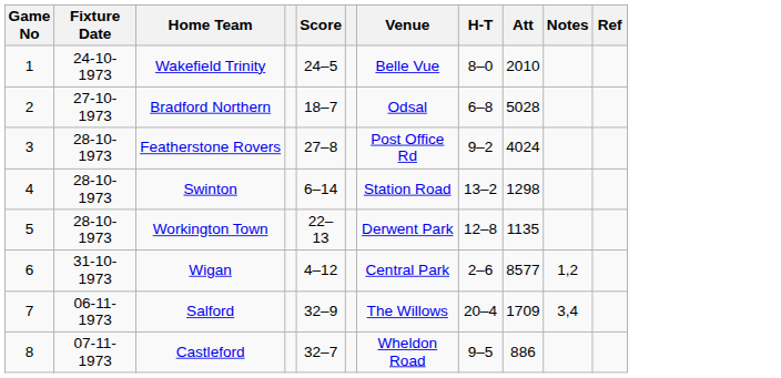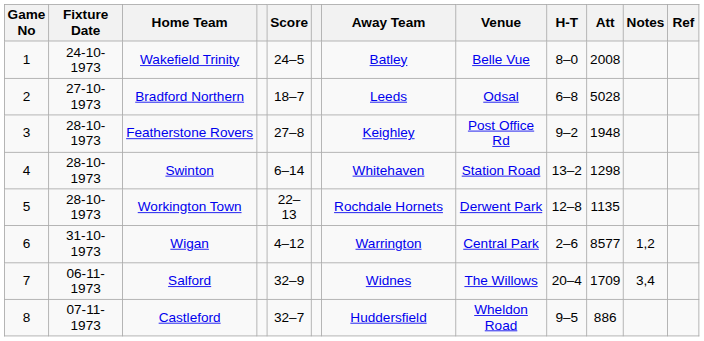 <table class="wikitable" style="text-align:center;">
 <tr>
 <th width=20 abbr="No">Game No</th>
 <th width=80 abbr="Date">Fixture Date</th>
 <th width=150 abbr="Home Team">Home Team</th>
 <th width=5 abbr="space"></th>
 <th width=25abbr="Score">Score</th>
 <th width=5 abbr="space"></th>
+<th width=150 abbr="Away Team">Away Team</th>
 <th width=100 abbr="Venue">Venue</th>
 <th width=40 abbr="H-T">H-T</th>
 <th width=30 abbr="Att">Att</th>
 <th width=40 abbr="Notes">Notes</th>
 <th width=30 abbr="Ref">Ref</th>
 </tr>
 <tr>
 <td>1</td>
 <td>24-10-1973</td>
 <td><a href='#'>Wakefield Trinity</a></td>
 <td></td>
 <td>24–5</td>
 <td></td>
+<td><a href='#'>Batley</a></td>
 <td><a href='#'>Belle Vue</a></td>
 <td>8–0</td>
-<td>2010</td>
+<td>2008</td>
 <td></td>
 <td></td>
 </tr>
 <tr>
 <td>2</td>
 <td>27-10-1973</td>
 <td><a href='#'>Bradford Northern</a></td>
 <td></td>
 <td>18–7</td>
 <td></td>
+<td><a href='#'>Leeds</a></td>
 <td><a href='#'>Odsal</a></td>
 <td>6–8</td>
 <td>5028</td>
 <td></td>
 <td></td>
 </tr>
 <tr>
 <td>3</td>
 <td>28-10-1973</td>
 <td><a href='#'>Featherstone Rovers</a></td>
 <td></td>
 <td>27–8</td>
 <td></td>
+<td><a href='#'>Keighley</a></td>
 <td><a href='#'>Post Office Rd</a></td>
 <td>9–2</td>
-<td>4024</td>
+<td>1948</td>
 <td></td>
 <td></td>
 </tr>
 <tr>
 <td>4</td>
 <td>28-10-1973</td>
 <td><a href='#'>Swinton</a></td>
 <td></td>
 <td>6–14</td>
 <td></td>
+<td><a href='#'>Whitehaven</a></td>
 <td><a href='#'>Station Road</a></td>
 <td>13–2</td>
 <td>1298</td>
 <td></td>
 <td></td>
 </tr>
 <tr>
 <td>5</td>
 <td>28-10-1973</td>
 <td><a href='#'>Workington Town</a></td>
 <td></td>
 <td>22–13</td>
 <td></td>
+<td><a href='#'>Rochdale Hornets</a></td>
 <td><a href='#'>Derwent Park</a></td>
 <td>12–8</td>
 <td>1135</td>
 <td></td>
 <td></td>
 </tr>
 <tr>
 <td>6</td>
 <td>31-10-1973</td>
 <td><a href='#'>Wigan</a></td>
 <td></td>
 <td>4–12</td>
 <td></td>
+<td><a href='#'>Warrington</a></td>
 <td><a href='#'>Central Park</a></td>
 <td>2–6</td>
 <td>8577</td>
 <td>1,2</td>
 <td></td>
 </tr>
 <tr>
 <td>7</td>
 <td>06-11-1973</td>
 <td><a href='#'>Salford</a></td>
 <td></td>
 <td>32–9</td>
 <td></td>
+<td><a href='#'>Widnes</a></td>
 <td><a href='#'>The Willows</a></td>
 <td>20–4</td>
 <td>1709</td>
 <td>3,4</td>
 <td></td>
 </tr>
 <tr>
 <td>8</td>
 <td>07-11-1973</td>
 <td><a href='#'>Castleford</a></td>
 <td></td>
 <td>32–7</td>
 <td></td>
+<td><a href='#'>Huddersfield</a></td>
 <td><a href='#'>Wheldon Road</a></td>
 <td>9–5</td>
 <td>886</td>
 <td></td>
 <td></td>
 </tr>
 </table>
